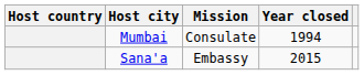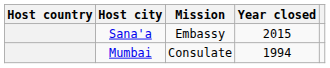 <table class="wikitable plainrowheaders" style="text-align:center;">
 <tr>
 <th scope="col">Host country</th>
 <th scope="col">Host city</th>
 <th scope="col">Mission</th>
 <th scope="col">Year closed</th>
 <th scope="col"></th>
 </tr>
 <tr>
 <th scope="row"></th>
+<td><a href='#'>Sana'a</a></td>
+<td>Embassy</td>
+<td>2015</td>
+<td></td>
+</tr>
+<tr>
+<th scope="row"></th>
 <td><a href='#'>Mumbai</a></td>
 <td>Consulate</td>
 <td>1994</td>
 <td></td>
 </tr>
-<tr>
-<th scope="row"></th>
-<td><a href='#'>Sana'a</a></td>
-<td>Embassy</td>
-<td>2015</td>
-<td></td>
-</tr>
 </table>
